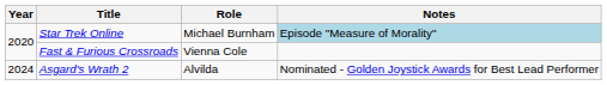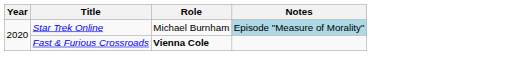 <table class="wikitable sortable">
 <tr>
 <th>Year</th>
 <th>Title</th>
 <th>Role</th>
 <th class="unsortable">Notes</th>
 </tr>
 <tr>
 <td rowspan=2>2020</td>
 <td><em><a href='#'>Star Trek Online</a></em> </td>
 <td>Michael Burnham</td>
 <td style="background: lightblue;">Episode "Measure of Morality"</td>
 </tr>
 <tr>
 <td><em><a href='#'>Fast & Furious Crossroads</a></em> </td>
-<td>Vienna Cole</td>
+<td><strong>Vienna Cole</strong></td>
 <td></td>
 </tr>
-<tr>
-<td>2024</td>
-<td><em><a href='#'>Asgard's Wrath 2</a></em> </td>
-<td>Alvilda</td>
-<td>Nominated - <a href='#'>Golden Joystick Awards</a> for Best Lead Performer </td>
-</tr>
 </table>
